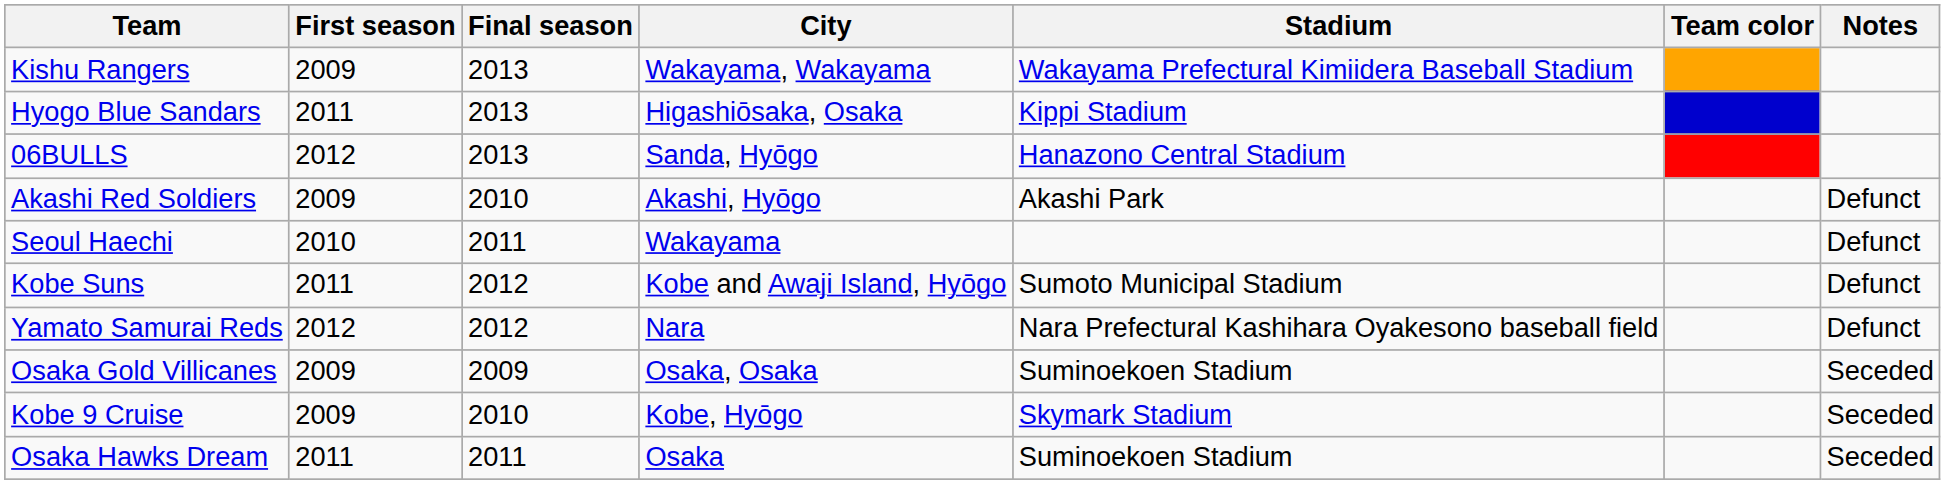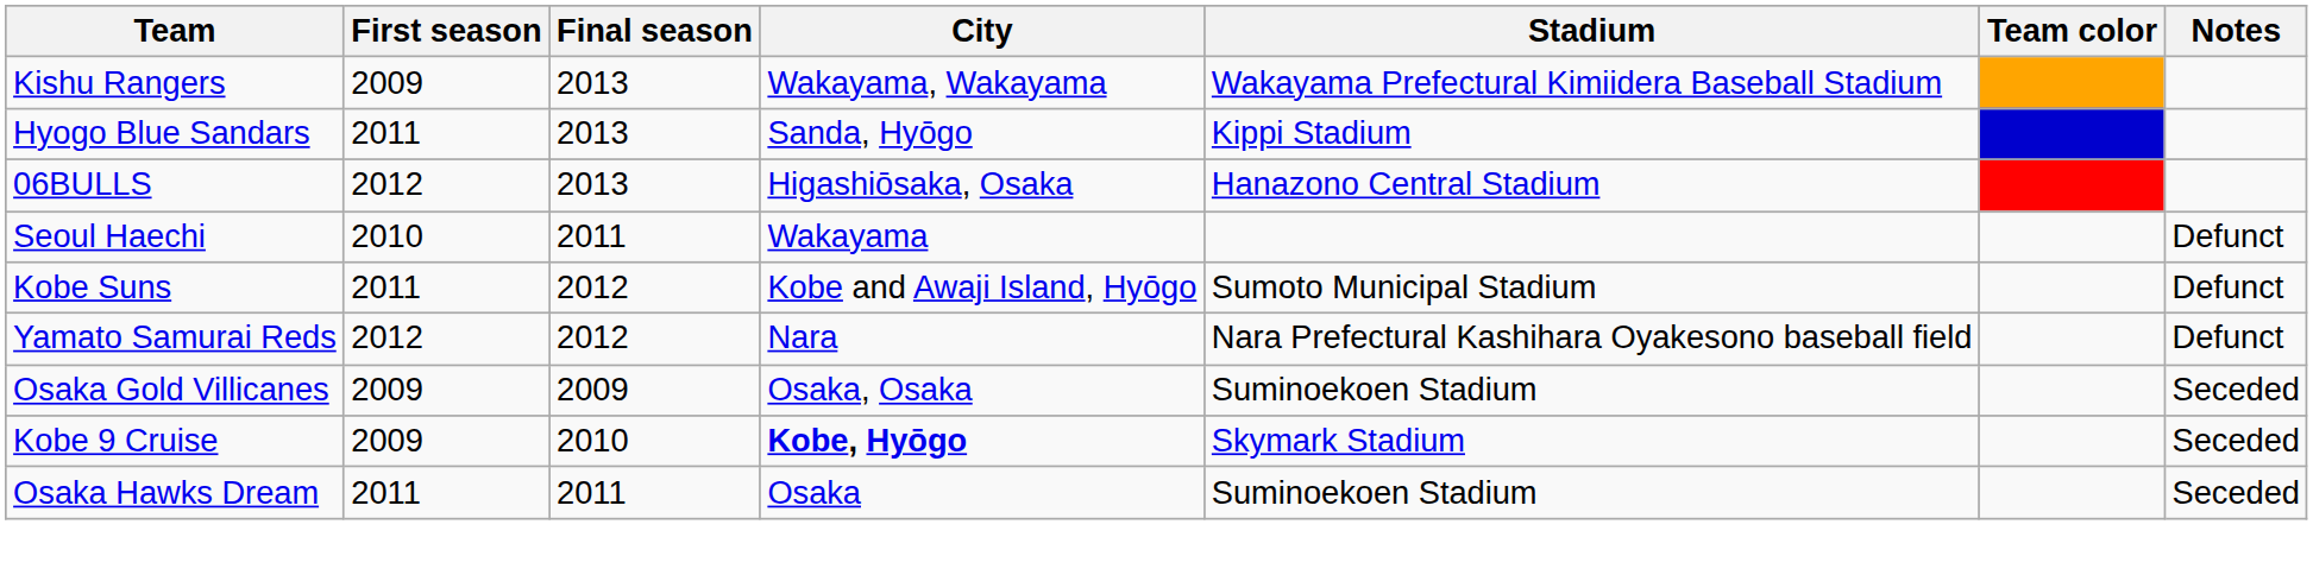 <table class="wikitable sortable">
 <tr>
 <th>Team</th>
 <th>First season</th>
 <th>Final season</th>
 <th>City</th>
 <th>Stadium</th>
 <th>Team color</th>
 <th>Notes</th>
 </tr>
 <tr>
 <td><a href='#'>Kishu Rangers</a></td>
 <td>2009</td>
 <td>2013</td>
 <td><a href='#'>Wakayama</a>, <a href='#'>Wakayama</a></td>
 <td><a href='#'>Wakayama Prefectural Kimiidera Baseball Stadium</a></td>
 <td style="background-color: #ffa500;"></td>
 <td></td>
 </tr>
 <tr>
 <td><a href='#'>Hyogo Blue Sandars</a></td>
 <td>2011</td>
 <td>2013</td>
-<td><a href='#'>Higashiōsaka</a>, <a href='#'>Osaka</a></td>
+<td><a href='#'>Sanda</a>, <a href='#'>Hyōgo</a></td>
 <td><a href='#'>Kippi Stadium</a></td>
 <td style="background-color: #0000cd;"></td>
 <td></td>
 </tr>
 <tr>
 <td><a href='#'>06BULLS</a></td>
 <td>2012</td>
 <td>2013</td>
-<td><a href='#'>Sanda</a>, <a href='#'>Hyōgo</a></td>
+<td><a href='#'>Higashiōsaka</a>, <a href='#'>Osaka</a></td>
 <td><a href='#'>Hanazono Central Stadium</a></td>
 <td style="background-color: #ff0000;"></td>
 <td></td>
-</tr>
-<tr>
-<td><a href='#'>Akashi Red Soldiers</a></td>
-<td>2009</td>
-<td>2010</td>
-<td><a href='#'>Akashi</a>, <a href='#'>Hyōgo</a></td>
-<td>Akashi Park</td>
-<td></td>
-<td>Defunct</td>
 </tr>
 <tr>
 <td><a href='#'>Seoul Haechi</a></td>
 <td>2010</td>
 <td>2011</td>
 <td><a href='#'>Wakayama</a></td>
 <td></td>
 <td></td>
 <td>Defunct</td>
 </tr>
 <tr>
 <td><a href='#'>Kobe Suns</a></td>
 <td>2011</td>
 <td>2012</td>
 <td><a href='#'>Kobe</a> and <a href='#'>Awaji Island</a>, <a href='#'>Hyōgo</a></td>
 <td>Sumoto Municipal Stadium</td>
 <td></td>
 <td>Defunct</td>
 </tr>
 <tr>
 <td><a href='#'>Yamato Samurai Reds</a></td>
 <td>2012</td>
 <td>2012</td>
 <td><a href='#'>Nara</a></td>
 <td>Nara Prefectural Kashihara Oyakesono baseball field</td>
 <td></td>
 <td>Defunct</td>
 </tr>
 <tr>
 <td><a href='#'>Osaka Gold Villicanes</a></td>
 <td>2009</td>
 <td>2009</td>
 <td><a href='#'>Osaka</a>, <a href='#'>Osaka</a></td>
 <td>Suminoekoen Stadium</td>
 <td></td>
 <td>Seceded</td>
 </tr>
 <tr>
 <td><a href='#'>Kobe 9 Cruise</a></td>
 <td>2009</td>
 <td>2010</td>
-<td><a href='#'>Kobe</a>, <a href='#'>Hyōgo</a></td>
+<td><strong><a href='#'>Kobe</a>, <a href='#'>Hyōgo</a></strong></td>
 <td><a href='#'>Skymark Stadium</a></td>
 <td></td>
 <td>Seceded</td>
 </tr>
 <tr>
 <td><a href='#'>Osaka Hawks Dream</a></td>
 <td>2011</td>
 <td>2011</td>
 <td><a href='#'>Osaka</a></td>
 <td>Suminoekoen Stadium</td>
 <td></td>
 <td>Seceded</td>
 </tr>
 </table>
